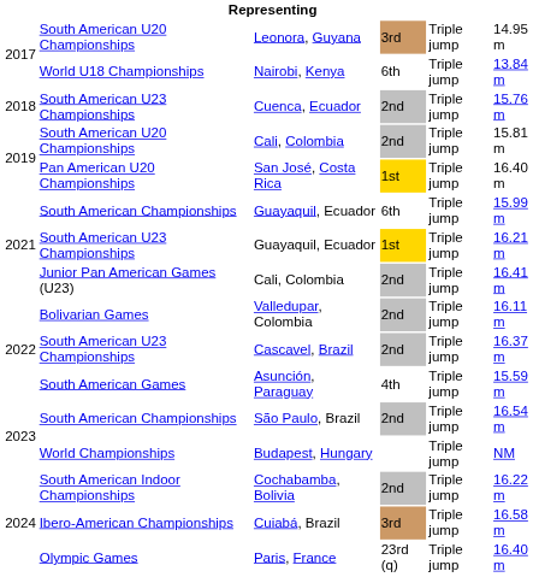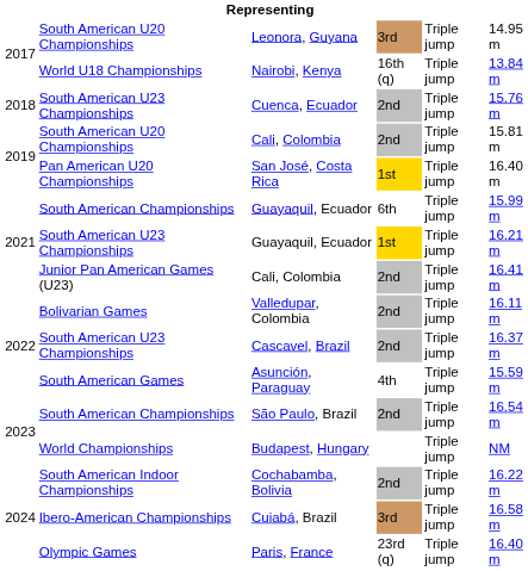 <table>
 <tr>
 <th colspan="6">Representing </th>
 </tr>
 <tr>
 <td rowspan=2>2017</td>
 <td><a href='#'>South American U20 Championships</a></td>
 <td><a href='#'>Leonora</a>, <a href='#'>Guyana</a></td>
 <td bgcolor=cc9966>3rd</td>
 <td>Triple jump</td>
 <td>14.95 m</td>
 </tr>
 <tr>
 <td><a href='#'>World U18 Championships</a></td>
 <td><a href='#'>Nairobi</a>, <a href='#'>Kenya</a></td>
-<td>6th</td>
+<td>16th (q)</td>
 <td>Triple jump</td>
 <td><a href='#'>13.84 m</a></td>
 </tr>
 <tr>
 <td>2018</td>
 <td><a href='#'>South American U23 Championships</a></td>
 <td><a href='#'>Cuenca</a>, <a href='#'>Ecuador</a></td>
 <td bgcolor=silver>2nd</td>
 <td>Triple jump</td>
 <td><a href='#'>15.76 m</a></td>
 </tr>
 <tr>
 <td rowspan=2>2019</td>
 <td><a href='#'>South American U20 Championships</a></td>
 <td><a href='#'>Cali</a>, <a href='#'>Colombia</a></td>
 <td bgcolor=silver>2nd</td>
 <td>Triple jump</td>
 <td>15.81 m</td>
 </tr>
 <tr>
 <td><a href='#'>Pan American U20 Championships</a></td>
 <td><a href='#'>San José</a>, <a href='#'>Costa Rica</a></td>
 <td bgcolor=gold>1st</td>
 <td>Triple jump</td>
 <td>16.40 m</td>
 </tr>
 <tr>
 <td rowspan=3>2021</td>
 <td><a href='#'>South American Championships</a></td>
 <td><a href='#'>Guayaquil</a>, Ecuador</td>
 <td>6th</td>
 <td>Triple jump</td>
 <td><a href='#'>15.99 m</a></td>
 </tr>
 <tr>
 <td><a href='#'>South American U23 Championships</a></td>
 <td>Guayaquil, Ecuador</td>
 <td bgcolor=gold>1st</td>
 <td>Triple jump</td>
 <td><a href='#'>16.21 m</a></td>
 </tr>
 <tr>
 <td><a href='#'>Junior Pan American Games</a> (U23)</td>
 <td>Cali, Colombia</td>
 <td bgcolor=silver>2nd</td>
 <td>Triple jump</td>
 <td><a href='#'>16.41 m</a></td>
 </tr>
 <tr>
 <td rowspan=3>2022</td>
 <td><a href='#'>Bolivarian Games</a></td>
 <td><a href='#'>Valledupar</a>, Colombia</td>
 <td bgcolor=silver>2nd</td>
 <td>Triple jump</td>
 <td><a href='#'>16.11 m</a></td>
 </tr>
 <tr>
 <td><a href='#'>South American U23 Championships</a></td>
 <td><a href='#'>Cascavel</a>, <a href='#'>Brazil</a></td>
 <td bgcolor=silver>2nd</td>
 <td>Triple jump</td>
 <td><a href='#'>16.37 m</a></td>
 </tr>
 <tr>
 <td><a href='#'>South American Games</a></td>
 <td><a href='#'>Asunción</a>, <a href='#'>Paraguay</a></td>
 <td>4th</td>
 <td>Triple jump</td>
 <td><a href='#'>15.59 m</a></td>
 </tr>
 <tr>
 <td rowspan=2>2023</td>
 <td><a href='#'>South American Championships</a></td>
 <td><a href='#'>São Paulo</a>, Brazil</td>
 <td bgcolor=silver>2nd</td>
 <td>Triple jump</td>
 <td><a href='#'>16.54 m</a></td>
 </tr>
 <tr>
 <td><a href='#'>World Championships</a></td>
 <td><a href='#'>Budapest</a>, <a href='#'>Hungary</a></td>
 <td></td>
 <td>Triple jump</td>
 <td><a href='#'>NM</a></td>
 </tr>
 <tr>
 <td rowspan=3>2024</td>
 <td><a href='#'>South American Indoor Championships</a></td>
 <td><a href='#'>Cochabamba</a>, <a href='#'>Bolivia</a></td>
 <td bgcolor=silver>2nd</td>
 <td>Triple jump</td>
 <td><a href='#'>16.22 m</a> <strong></strong></td>
 </tr>
 <tr>
 <td><a href='#'>Ibero-American Championships</a></td>
 <td><a href='#'>Cuiabá</a>, Brazil</td>
 <td bgcolor=cc9966>3rd</td>
 <td>Triple jump</td>
 <td><a href='#'>16.58 m</a></td>
 </tr>
 <tr>
 <td><a href='#'>Olympic Games</a></td>
 <td><a href='#'>Paris</a>, <a href='#'>France</a></td>
 <td>23rd (q)</td>
 <td>Triple jump</td>
 <td><a href='#'>16.40 m</a></td>
 </tr>
 </table>
